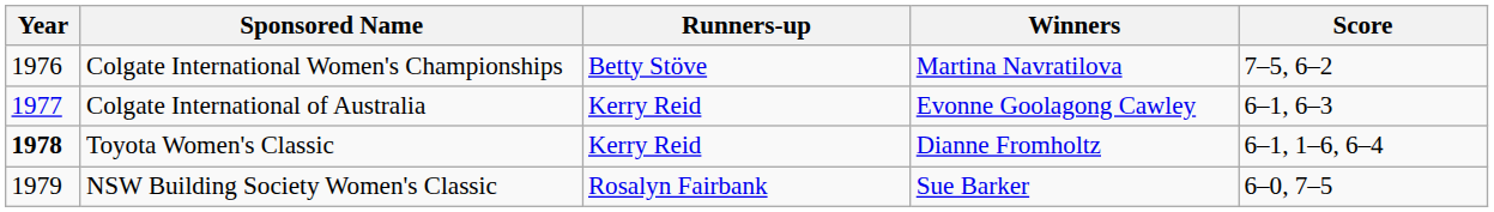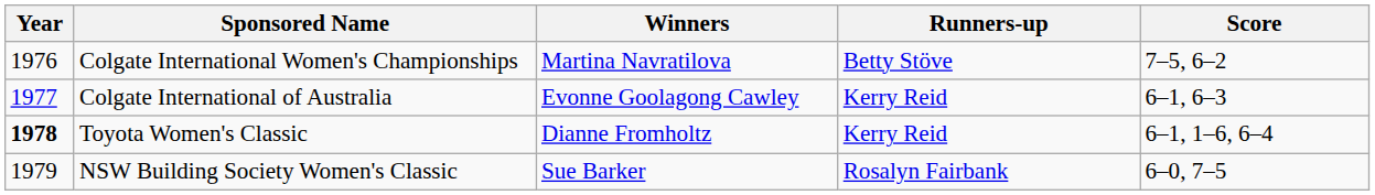 <table class="wikitable">
 <tr>
 <th style="width:40px">Year</th>
 <th style="width:310px">Sponsored Name</th>
+<th style="width:200px">Winners</th>
 <th style="width:200px">Runners-up</th>
-<th style="width:200px">Winners</th>
 <th style="width:150px">Score</th>
 </tr>
 <tr>
 <td>1976</td>
 <td>Colgate International Women's Championships</td>
+<td> <a href='#'>Martina Navratilova</a></td>
 <td> <a href='#'>Betty Stöve</a></td>
-<td> <a href='#'>Martina Navratilova</a></td>
 <td>7–5, 6–2</td>
 </tr>
 <tr>
 <td><a href='#'>1977</a></td>
 <td>Colgate International of Australia</td>
+<td> <a href='#'>Evonne Goolagong Cawley</a></td>
 <td> <a href='#'>Kerry Reid</a></td>
-<td> <a href='#'>Evonne Goolagong Cawley</a></td>
 <td>6–1, 6–3</td>
 </tr>
 <tr>
 <td><strong>1978</strong></td>
 <td>Toyota Women's Classic</td>
+<td> <a href='#'>Dianne Fromholtz</a></td>
 <td> <a href='#'>Kerry Reid</a></td>
-<td> <a href='#'>Dianne Fromholtz</a></td>
 <td>6–1, 1–6, 6–4</td>
 </tr>
 <tr>
 <td>1979</td>
 <td>NSW Building Society Women's Classic</td>
+<td> <a href='#'>Sue Barker</a></td>
 <td> <a href='#'>Rosalyn Fairbank</a></td>
-<td> <a href='#'>Sue Barker</a></td>
 <td>6–0, 7–5</td>
 </tr>
 </table>
